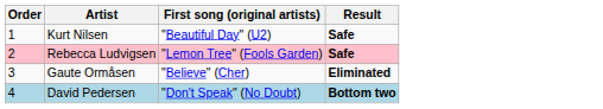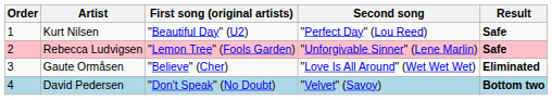 <table class=wikitable>
 <tr>
 <th>Order</th>
 <th>Artist</th>
 <th>First song (original artists)</th>
+<th>Second song</th>
 <th>Result</th>
 </tr>
 <tr>
 <td>1</td>
 <td>Kurt Nilsen</td>
 <td>"<a href='#'>Beautiful Day</a>" (<a href='#'>U2</a>)</td>
+<td>"<a href='#'>Perfect Day</a>" (<a href='#'>Lou Reed</a>)</td>
 <td><strong>Safe</strong></td>
 </tr>
 <tr style="background:pink;">
 <td>2</td>
 <td>Rebecca Ludvigsen</td>
 <td>"<a href='#'>Lemon Tree</a>" (<a href='#'>Fools Garden</a>)</td>
+<td>"<a href='#'>Unforgivable Sinner</a>" (<a href='#'>Lene Marlin</a>)</td>
 <td><strong>Safe</strong></td>
 </tr>
 <tr>
 <td>3</td>
 <td>Gaute Ormåsen</td>
 <td>"<a href='#'>Believe</a>" (<a href='#'>Cher</a>)</td>
+<td>"<a href='#'>Love Is All Around</a>" (<a href='#'>Wet Wet Wet</a>)</td>
 <td><strong>Eliminated</strong></td>
 </tr>
 <tr style="background:lightblue;">
 <td>4</td>
 <td>David Pedersen</td>
 <td>"<a href='#'>Don't Speak</a>" (<a href='#'>No Doubt</a>)</td>
+<td>"<a href='#'>Velvet</a>" (<a href='#'>Savoy</a>)</td>
 <td><strong>Bottom two</strong></td>
 </tr>
 </table>
